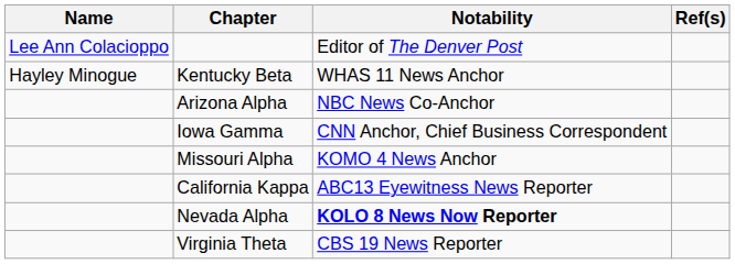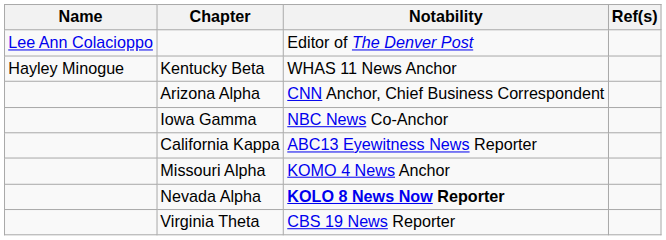 <table class="wikitable sortable">
 <tr valign="top">
 <th>Name</th>
 <th>Chapter</th>
 <th class="unsortable">Notability</th>
 <th class="unsortable">Ref(s)</th>
 </tr>
 <tr>
 <td><a href='#'>Lee Ann Colacioppo</a></td>
 <td></td>
 <td>Editor of <em><a href='#'>The Denver Post</a></em></td>
 <td></td>
 </tr>
 <tr valign="top">
 <td>Hayley Minogue</td>
 <td>Kentucky Beta</td>
 <td>WHAS 11 News Anchor</td>
 <td></td>
 </tr>
 <tr>
 <td></td>
 <td>Arizona Alpha</td>
+<td><a href='#'>CNN</a> Anchor, Chief Business Correspondent</td>
+<td></td>
+</tr>
+<tr>
+<td></td>
+<td>Iowa Gamma</td>
 <td><a href='#'>NBC News</a> Co-Anchor</td>
 <td></td>
 </tr>
 <tr>
 <td></td>
-<td>Iowa Gamma</td>
-<td><a href='#'>CNN</a> Anchor, Chief Business Correspondent</td>
+<td>California Kappa</td>
+<td><a href='#'>ABC13 Eyewitness News</a> Reporter</td>
 <td></td>
 </tr>
 <tr>
 <td></td>
 <td>Missouri Alpha</td>
 <td><a href='#'>KOMO 4 News</a> Anchor</td>
-<td></td>
-</tr>
-<tr>
-<td></td>
-<td>California Kappa</td>
-<td><a href='#'>ABC13 Eyewitness News</a> Reporter</td>
 <td></td>
 </tr>
 <tr>
 <td></td>
 <td>Nevada Alpha</td>
 <td><strong><a href='#'>KOLO 8 News Now</a> Reporter</strong></td>
 <td></td>
 </tr>
 <tr>
 <td></td>
 <td>Virginia Theta</td>
 <td><a href='#'>CBS 19 News</a> Reporter</td>
 <td></td>
 </tr>
 </table>
